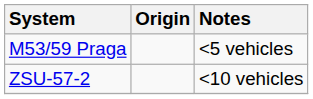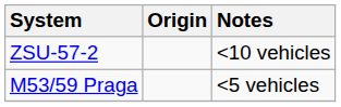 <table class="wikitable">
 <tr>
 <th style="text-align: left;">System</th>
 <th style="text-align: left;">Origin</th>
 <th style="text-align: left;">Notes</th>
 </tr>
 <tr>
+<td><a href='#'>ZSU-57-2</a></td>
+<td></td>
+<td><10 vehicles</td>
+</tr>
+<tr>
 <td><a href='#'>M53/59 Praga</a></td>
 <td></td>
 <td><5 vehicles</td>
 </tr>
 <tr>
-<td><a href='#'>ZSU-57-2</a></td>
-<td></td>
-<td><10 vehicles</td>
-</tr>
-<tr>
 </tr>
 </table>
